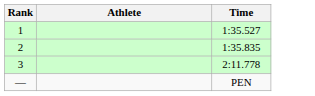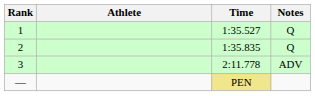 <table class=wikitable style="text-align:center">
 <tr>
 <th width=40>Rank</th>
 <th width=250>Athlete</th>
 <th width=80>Time</th>
+<th width=50>Notes</th>
 </tr>
 <tr bgcolor="ccffcc">
 <td>1</td>
 <td align=left></td>
 <td>1:35.527</td>
+<td>Q</td>
 </tr>
 <tr bgcolor="ccffcc">
 <td>2</td>
 <td align=left></td>
 <td>1:35.835</td>
+<td>Q</td>
 </tr>
 <tr bgcolor="ccffcc">
 <td>3</td>
 <td align=left></td>
 <td>2:11.778</td>
+<td>ADV</td>
 </tr>
 <tr>
 <td>—</td>
 <td align=left></td>
-<td>PEN</td>
+<td style="background: khaki;">PEN</td>
+<td></td>
 </tr>
 </table>
